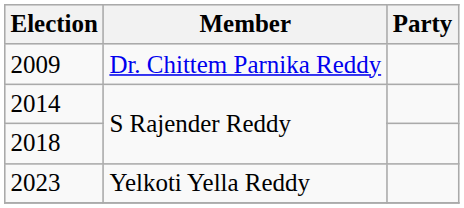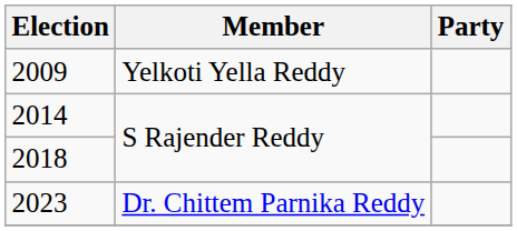 <table class="wikitable sortable">
 <tr>
 <th>Election</th>
 <th>Member</th>
 <th colspan=2>Party</th>
 </tr>
 <tr>
 <td>2009</td>
-<td><a href='#'>Dr. Chittem Parnika Reddy</a></td>
+<td>Yelkoti Yella Reddy</td>
 <td></td>
 </tr>
 <tr>
 <td>2014</td>
 <td rowspan=2>S Rajender Reddy</td>
 </tr>
 <tr>
 <td>2018</td>
 <td></td>
 </tr>
 <tr>
 <td>2023</td>
-<td>Yelkoti Yella Reddy</td>
+<td><a href='#'>Dr. Chittem Parnika Reddy</a></td>
 <td></td>
 </tr>
 <tr>
 </tr>
 </table>
